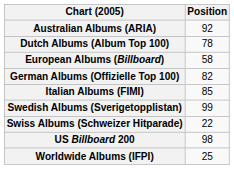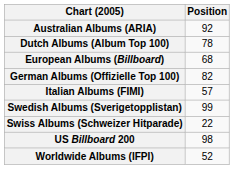 <table class="wikitable plainrowheaders sortable">
 <tr>
 <th>Chart (2005)</th>
 <th>Position</th>
 </tr>
 <tr>
 <th scope="row">Australian Albums (ARIA)</th>
 <td style="text-align:center;">92</td>
 </tr>
 <tr>
 <th scope="row">Dutch Albums (Album Top 100)</th>
 <td style="text-align:center;">78</td>
 </tr>
 <tr>
 <th scope="row">European Albums (<em>Billboard</em>)</th>
-<td style="text-align:center;">58</td>
+<td style="text-align:center;">68</td>
 </tr>
 <tr>
 <th scope="row">German Albums (Offizielle Top 100)</th>
 <td style="text-align:center;">82</td>
 </tr>
 <tr>
 <th scope="row">Italian Albums (FIMI)</th>
-<td align="center">85</td>
+<td align="center">57</td>
 </tr>
 <tr>
 <th scope="row">Swedish Albums (Sverigetopplistan)</th>
 <td style="text-align:center;">99</td>
 </tr>
 <tr>
 <th scope="row">Swiss Albums (Schweizer Hitparade)</th>
 <td style="text-align:center;">22</td>
 </tr>
 <tr>
 <th scope="row">US <em>Billboard</em> 200</th>
 <td style="text-align:center;">98</td>
 </tr>
 <tr>
 <th scope="row">Worldwide Albums (IFPI)</th>
-<td style="text-align:center;">25</td>
+<td style="text-align:center;">52</td>
 </tr>
 </table>
